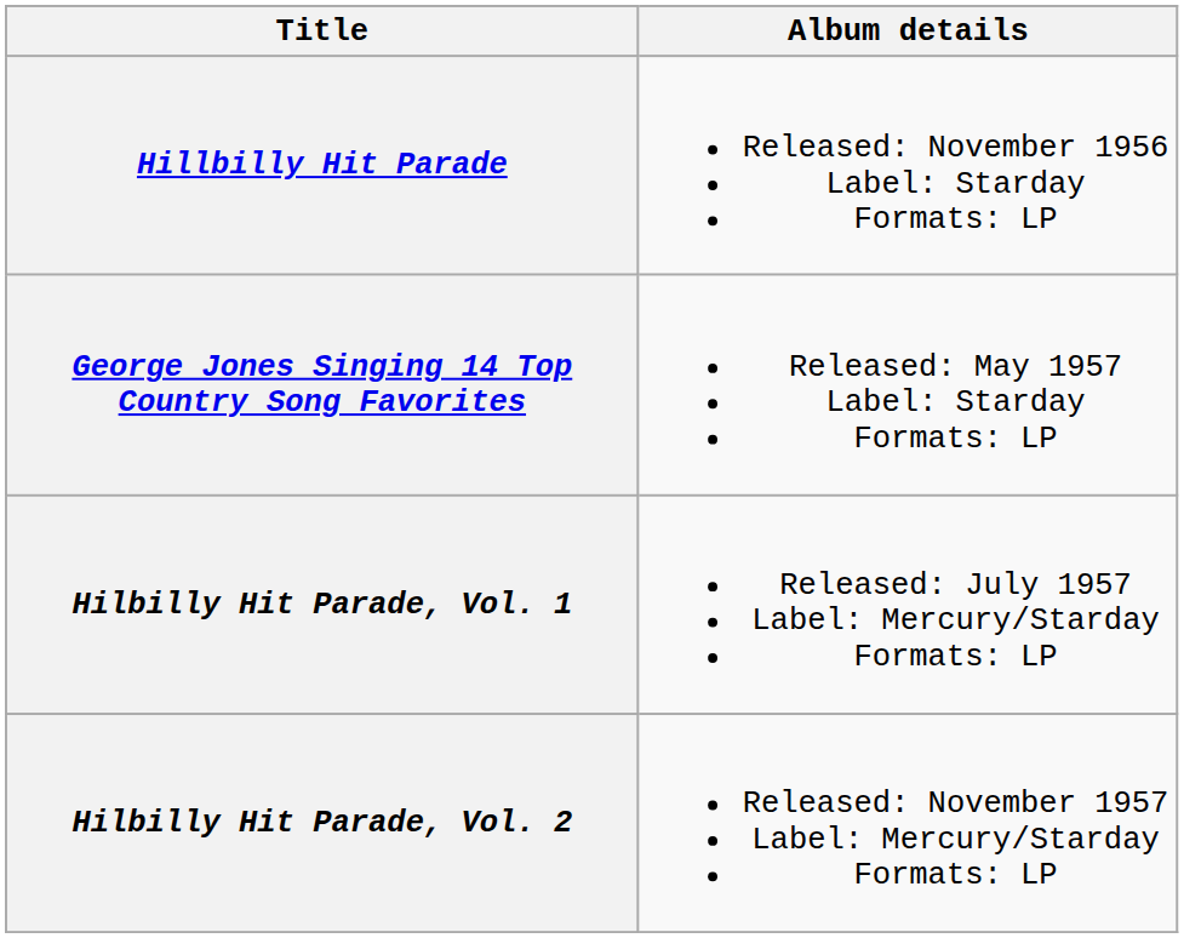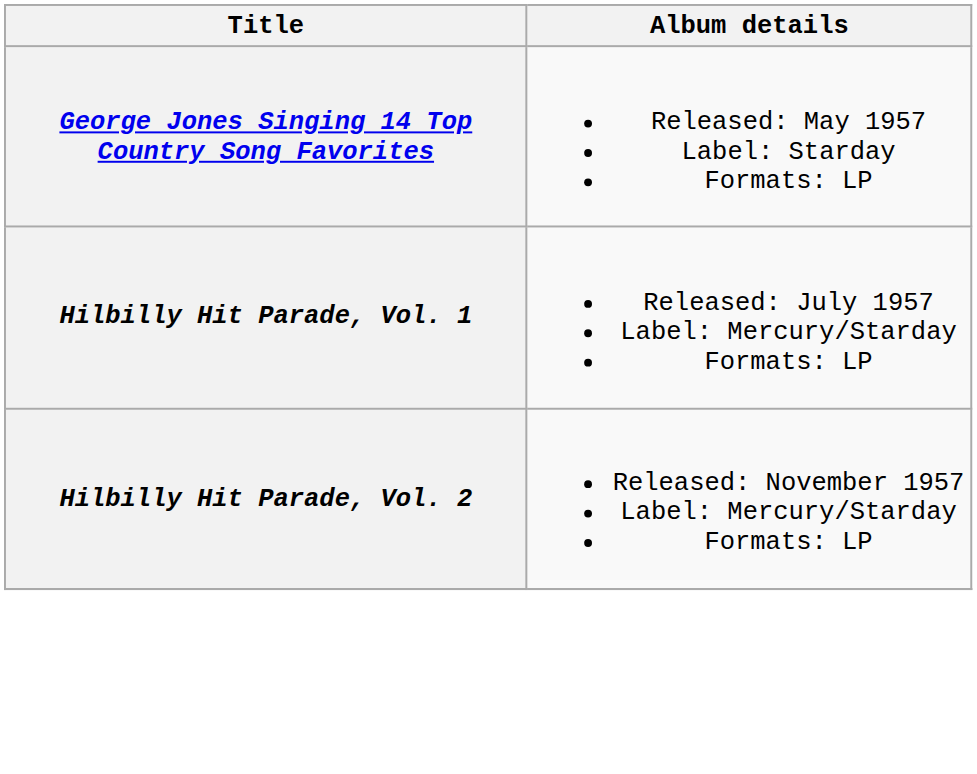 <table class="wikitable plainrowheaders" style="text-align:center;">
 <tr>
 <th scope="col" style="width:20em;">Title</th>
 <th scope="col" style="width:17em;">Album details</th>
-</tr>
-<tr>
-<th scope="row"><em><a href='#'>Hillbilly Hit Parade</a></em><br></th>
-<td><br><ul><li>Released: November 1956</li><li>Label: Starday</li><li>Formats: LP</li></ul></td>
 </tr>
 <tr>
 <th scope="row"><em><a href='#'>George Jones Singing 14 Top Country Song Favorites</a></em></th>
 <td><br><ul><li>Released: May 1957</li><li>Label: Starday</li><li>Formats: LP</li></ul></td>
 </tr>
 <tr>
 <th scope="row"><em>Hilbilly Hit Parade, Vol. 1</em><br></th>
 <td><br><ul><li>Released: July 1957</li><li>Label: Mercury/Starday</li><li>Formats: LP</li></ul></td>
 </tr>
 <tr>
 <th scope="row"><em>Hilbilly Hit Parade, Vol. 2</em><br></th>
 <td><br><ul><li>Released: November 1957</li><li>Label: Mercury/Starday</li><li>Formats: LP</li></ul></td>
 </tr>
 <tr>
 </tr>
 </table>
